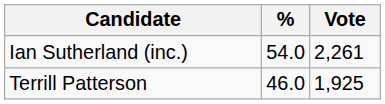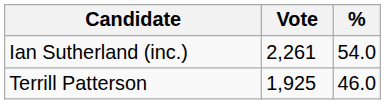 <table class="wikitable">
 <tr>
 <th bgcolor="#DDDDFF" width="200px">Candidate</th>
+<th bgcolor="#DDDDFF" width="50px">Vote</th>
 <th bgcolor="#DDDDFF" width="30px">%</th>
-<th bgcolor="#DDDDFF" width="50px">Vote</th>
 </tr>
 <tr>
 <td>Ian Sutherland (inc.)</td>
+<td>2,261</td>
 <td>54.0</td>
-<td>2,261</td>
 </tr>
 <tr>
 <td>Terrill Patterson</td>
+<td>1,925</td>
 <td>46.0</td>
-<td>1,925</td>
 </tr>
 </table>
